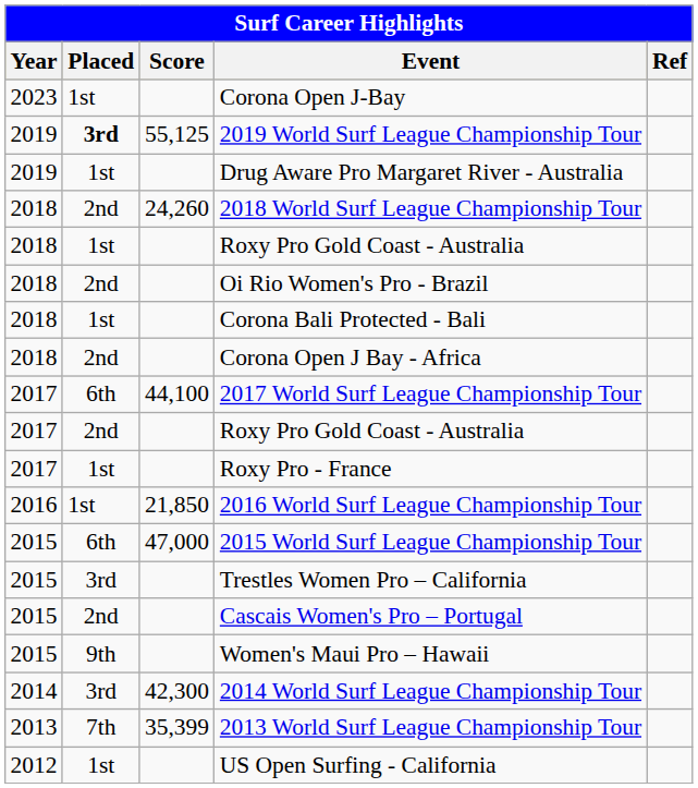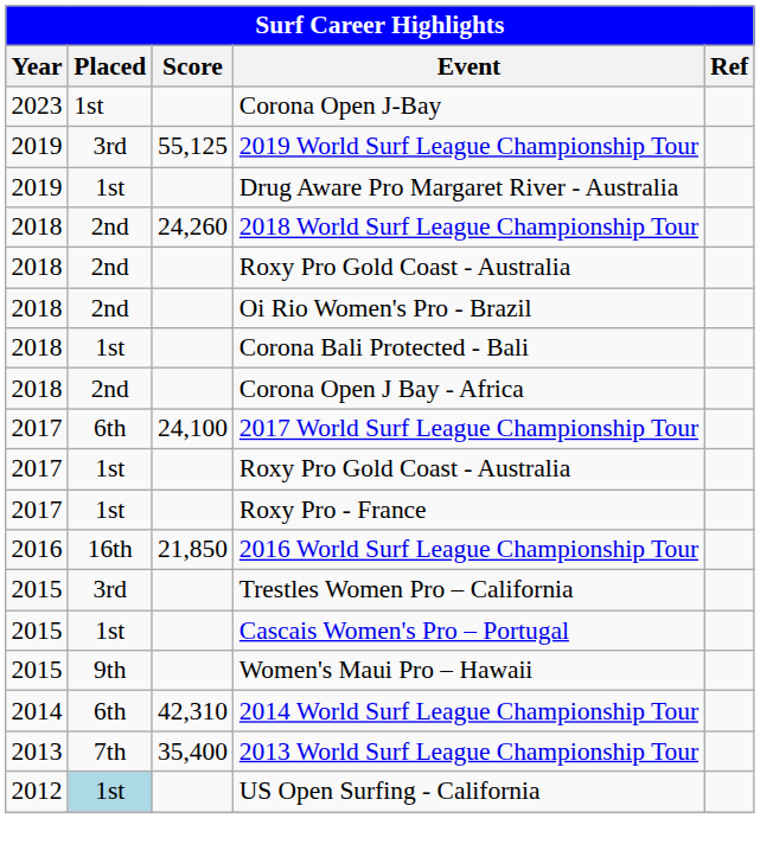 <table class="wikitable">
 <tr bgcolor=skyblue>
 <td colspan=5; style="background: blue; color: white" align="center"><strong>Surf Career Highlights</strong></td>
 </tr>
 <tr bgcolor=#bdb76b>
 <th>Year</th>
 <th>Placed</th>
 <th>Score</th>
 <th>Event</th>
 <th>Ref</th>
 </tr>
 <tr>
 <td>2023</td>
 <td>1st</td>
 <td></td>
 <td>Corona Open J-Bay</td>
 <td></td>
 </tr>
 <tr>
 <td>2019</td>
-<td style="text-align:center;"><strong>3rd</strong></td>
+<td style="text-align:center;">3rd</td>
 <td>55,125</td>
 <td><a href='#'>2019 World Surf League Championship Tour</a></td>
 <td style="text-align:center;"></td>
 </tr>
 <tr>
 <td>2019</td>
 <td style="text-align:center;">1st</td>
 <td></td>
 <td>Drug Aware Pro Margaret River - Australia</td>
 <td></td>
 </tr>
 <tr>
 <td>2018</td>
 <td style="text-align:center;">2nd</td>
 <td>24,260</td>
 <td><a href='#'>2018 World Surf League Championship Tour</a></td>
 <td style="text-align:center;"></td>
 </tr>
 <tr>
 <td>2018</td>
-<td style="text-align:center;">1st</td>
+<td style="text-align:center;">2nd</td>
 <td></td>
 <td>Roxy Pro Gold Coast - Australia</td>
 <td></td>
 </tr>
 <tr>
 <td>2018</td>
 <td style="text-align:center;">2nd</td>
 <td></td>
 <td>Oi Rio Women's Pro - Brazil</td>
 <td></td>
 </tr>
 <tr>
 <td>2018</td>
 <td style="text-align:center;">1st</td>
 <td></td>
 <td>Corona Bali Protected - Bali</td>
 <td></td>
 </tr>
 <tr>
 <td>2018</td>
 <td style="text-align:center;">2nd</td>
 <td></td>
 <td>Corona Open J Bay - Africa</td>
 <td></td>
 </tr>
 <tr>
 <td>2017</td>
 <td style="text-align:center;">6th</td>
-<td>44,100</td>
+<td>24,100</td>
 <td><a href='#'>2017 World Surf League Championship Tour</a></td>
 <td style="text-align:center;"></td>
 </tr>
 <tr>
 <td>2017</td>
-<td style="text-align:center;">2nd</td>
+<td style="text-align:center;">1st</td>
 <td></td>
 <td>Roxy Pro Gold Coast - Australia</td>
 <td></td>
 </tr>
 <tr>
 <td>2017</td>
 <td style="text-align:center;">1st</td>
 <td></td>
 <td>Roxy Pro - France</td>
 <td></td>
 </tr>
 <tr>
 <td>2016</td>
-<td>1st</td>
+<td style="text-align:center;">16th</td>
 <td>21,850</td>
 <td><a href='#'>2016 World Surf League Championship Tour</a></td>
-<td style="text-align:center;"></td>
-</tr>
-<tr>
-<td>2015</td>
-<td style="text-align:center;">6th</td>
-<td>47,000</td>
-<td><a href='#'>2015 World Surf League Championship Tour</a></td>
 <td style="text-align:center;"></td>
 </tr>
 <tr>
 <td>2015</td>
 <td style="text-align:center;">3rd</td>
 <td></td>
 <td>Trestles Women Pro – California</td>
 <td></td>
 </tr>
 <tr>
 <td>2015</td>
-<td style="text-align:center;">2nd</td>
+<td style="text-align:center;">1st</td>
 <td></td>
 <td><a href='#'>Cascais Women's Pro – Portugal</a></td>
 <td></td>
 </tr>
 <tr>
 <td>2015</td>
 <td style="text-align:center;">9th</td>
 <td></td>
 <td>Women's Maui Pro – Hawaii</td>
 <td></td>
 </tr>
 <tr>
 <td>2014</td>
-<td style="text-align:center;">3rd</td>
-<td>42,300</td>
+<td style="text-align:center;">6th</td>
+<td>42,310</td>
 <td><a href='#'>2014 World Surf League Championship Tour</a></td>
 <td style="text-align:center;"></td>
 </tr>
 <tr>
 <td>2013</td>
 <td style="text-align:center;">7th</td>
-<td>35,399</td>
+<td>35,400</td>
 <td><a href='#'>2013 World Surf League Championship Tour</a></td>
 <td style="text-align:center;"></td>
 </tr>
 <tr>
 <td>2012</td>
-<td style="text-align:center;">1st</td>
+<td style="background: lightblue; text-align:center;">1st</td>
 <td></td>
 <td>US Open Surfing - California</td>
 <td></td>
 </tr>
 <tr>
 </tr>
 </table>
